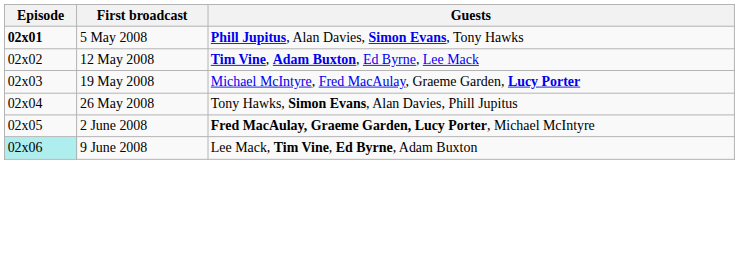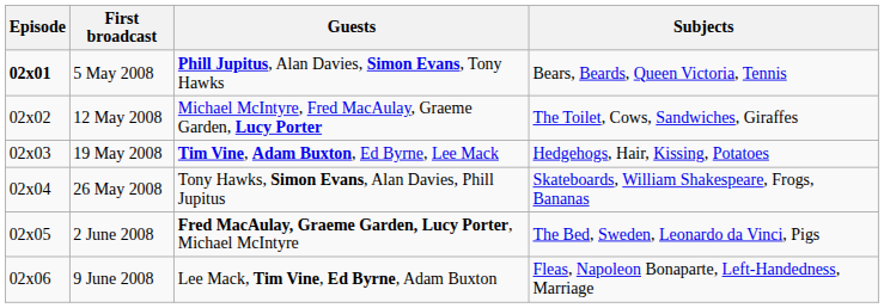 <table class="wikitable" style="width:95%;">
 <tr>
 <th>Episode</th>
 <th>First broadcast</th>
 <th>Guests</th>
+<th style="width:40%;">Subjects</th>
 </tr>
 <tr>
 <td><strong>02x01</strong></td>
 <td>5 May 2008</td>
 <td><strong><a href='#'>Phill Jupitus</a></strong>, Alan Davies, <strong><a href='#'>Simon Evans</a></strong>, Tony Hawks</td>
+<td>Bears, <a href='#'>Beards</a>, <a href='#'>Queen Victoria</a>, <a href='#'>Tennis</a></td>
 </tr>
 <tr>
 <td>02x02</td>
 <td>12 May 2008</td>
-<td><strong><a href='#'>Tim Vine</a></strong>, <strong><a href='#'>Adam Buxton</a></strong>, <a href='#'>Ed Byrne</a>, <a href='#'>Lee Mack</a></td>
+<td><a href='#'>Michael McIntyre</a>, <a href='#'>Fred MacAulay</a>, Graeme Garden, <strong><a href='#'>Lucy Porter</a></strong></td>
+<td><a href='#'>The Toilet</a>, Cows, <a href='#'>Sandwiches</a>, Giraffes</td>
 </tr>
 <tr>
 <td>02x03</td>
 <td>19 May 2008</td>
-<td><a href='#'>Michael McIntyre</a>, <a href='#'>Fred MacAulay</a>, Graeme Garden, <strong><a href='#'>Lucy Porter</a></strong></td>
+<td><strong><a href='#'>Tim Vine</a></strong>, <strong><a href='#'>Adam Buxton</a></strong>, <a href='#'>Ed Byrne</a>, <a href='#'>Lee Mack</a></td>
+<td><a href='#'>Hedgehogs</a>, Hair, <a href='#'>Kissing</a>, <a href='#'>Potatoes</a></td>
 </tr>
 <tr>
 <td>02x04</td>
 <td>26 May 2008</td>
 <td>Tony Hawks, <strong>Simon Evans</strong>, Alan Davies, Phill Jupitus</td>
+<td><a href='#'>Skateboards</a>, <a href='#'>William Shakespeare</a>, Frogs, <a href='#'>Bananas</a></td>
 </tr>
 <tr>
 <td>02x05</td>
 <td>2 June 2008</td>
 <td><strong>Fred MacAulay, Graeme Garden, Lucy Porter</strong>, Michael McIntyre</td>
+<td><a href='#'>The Bed</a>, <a href='#'>Sweden</a>, <a href='#'>Leonardo da Vinci</a>, Pigs</td>
 </tr>
 <tr>
-<td style="background: paleturquoise;">02x06</td>
+<td>02x06</td>
 <td>9 June 2008</td>
 <td>Lee Mack, <strong>Tim Vine</strong>, <strong>Ed Byrne</strong>, Adam Buxton</td>
+<td><a href='#'>Fleas</a>, <a href='#'>Napoleon</a> Bonaparte, <a href='#'>Left-Handedness</a>, Marriage</td>
 </tr>
 </table>
